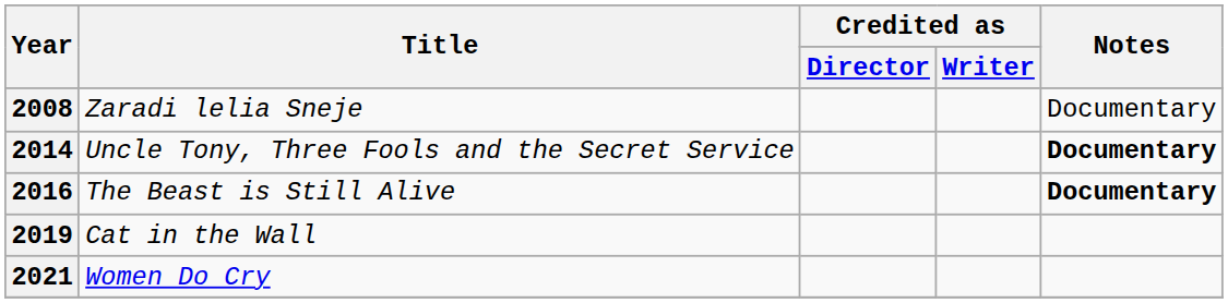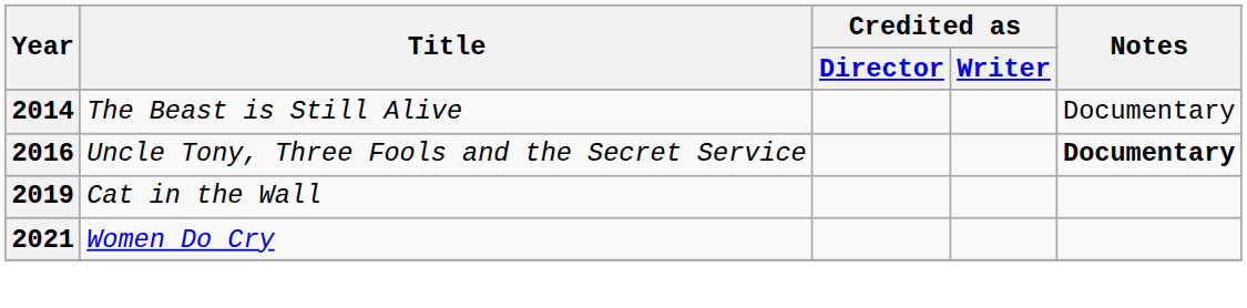 <table class="wikitable plainrowheaders sortable" style="margin-right: 0;">
 <tr>
 <th rowspan="2" scope="col">Year</th>
 <th rowspan="2" scope="col">Title</th>
 <th colspan="2" scope="col">Credited as</th>
 <th rowspan="2" scope="col" class="unsortable">Notes</th>
 </tr>
 <tr>
 <th><a href='#'>Director</a></th>
 <th><a href='#'>Writer</a></th>
 </tr>
 <tr>
-<th scope="row">2008</th>
-<td><em>Zaradi lelia Sneje</em></td>
+<th scope="row">2014</th>
+<td><em>The Beast is Still Alive</em></td>
 <td></td>
 <td></td>
 <td>Documentary</td>
 </tr>
 <tr>
-<th scope="row">2014</th>
+<th scope="row">2016</th>
 <td><em>Uncle Tony, Three Fools and the Secret Service</em></td>
-<td></td>
-<td></td>
-<td><strong>Documentary</strong></td>
-</tr>
-<tr>
-<th scope="row">2016</th>
-<td><em>The Beast is Still Alive</em></td>
 <td></td>
 <td></td>
 <td><strong>Documentary</strong></td>
 </tr>
 <tr>
 <th scope="row">2019</th>
 <td><em>Cat in the Wall</em></td>
 <td></td>
 <td></td>
 <td></td>
 </tr>
 <tr>
 <th scope="row">2021</th>
 <td><em><a href='#'>Women Do Cry</a></em></td>
 <td></td>
 <td></td>
 <td></td>
 </tr>
 <tr>
 </tr>
 </table>
